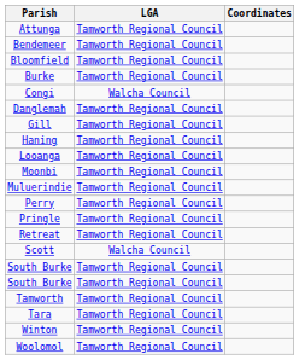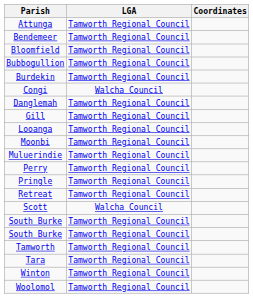 <table class="wikitable" style="text-align:center">
 <tr>
 <th>Parish</th>
 <th>LGA</th>
 <th>Coordinates</th>
 </tr>
 <tr>
 <td><a href='#'>Attunga</a></td>
 <td><a href='#'>Tamworth Regional Council</a></td>
 <td></td>
 </tr>
 <tr>
 <td><a href='#'>Bendemeer</a></td>
 <td><a href='#'>Tamworth Regional Council</a></td>
 <td></td>
 </tr>
 <tr>
 <td><a href='#'>Bloomfield</a></td>
 <td><a href='#'>Tamworth Regional Council</a></td>
 <td></td>
 </tr>
 <tr>
-<td><a href='#'>Burke</a></td>
+<td><a href='#'>Bubbogullion</a></td>
+<td><a href='#'>Tamworth Regional Council</a></td>
+<td></td>
+</tr>
+<tr>
+<td><a href='#'>Burdekin</a></td>
 <td><a href='#'>Tamworth Regional Council</a></td>
 <td></td>
 </tr>
 <tr>
 <td><a href='#'>Congi</a></td>
 <td><a href='#'>Walcha Council</a></td>
 <td></td>
 </tr>
 <tr>
 <td><a href='#'>Danglemah</a></td>
 <td><a href='#'>Tamworth Regional Council</a></td>
 <td></td>
 </tr>
 <tr>
 <td><a href='#'>Gill</a></td>
-<td><a href='#'>Tamworth Regional Council</a></td>
-<td></td>
-</tr>
-<tr>
-<td><a href='#'>Haning</a></td>
 <td><a href='#'>Tamworth Regional Council</a></td>
 <td></td>
 </tr>
 <tr>
 <td><a href='#'>Looanga</a></td>
 <td><a href='#'>Tamworth Regional Council</a></td>
 <td></td>
 </tr>
 <tr>
 <td><a href='#'>Moonbi</a></td>
 <td><a href='#'>Tamworth Regional Council</a></td>
 <td></td>
 </tr>
 <tr>
 <td><a href='#'>Muluerindie</a></td>
 <td><a href='#'>Tamworth Regional Council</a></td>
 <td></td>
 </tr>
 <tr>
 <td><a href='#'>Perry</a></td>
 <td><a href='#'>Tamworth Regional Council</a></td>
 <td></td>
 </tr>
 <tr>
 <td><a href='#'>Pringle</a></td>
 <td><a href='#'>Tamworth Regional Council</a></td>
 <td></td>
 </tr>
 <tr>
 <td><a href='#'>Retreat</a></td>
 <td><a href='#'>Tamworth Regional Council</a></td>
 <td></td>
 </tr>
 <tr>
 <td><a href='#'>Scott</a></td>
 <td><a href='#'>Walcha Council</a></td>
 <td></td>
 </tr>
 <tr>
 <td><a href='#'>South Burke</a></td>
 <td><a href='#'>Tamworth Regional Council</a></td>
 <td></td>
 </tr>
 <tr>
 <td><a href='#'>South Burke</a></td>
 <td><a href='#'>Tamworth Regional Council</a></td>
 <td></td>
 </tr>
 <tr>
 <td><a href='#'>Tamworth</a></td>
 <td><a href='#'>Tamworth Regional Council</a></td>
 <td></td>
 </tr>
 <tr>
 <td><a href='#'>Tara</a></td>
 <td><a href='#'>Tamworth Regional Council</a></td>
 <td></td>
 </tr>
 <tr>
 <td><a href='#'>Winton</a></td>
 <td><a href='#'>Tamworth Regional Council</a></td>
 <td></td>
 </tr>
 <tr>
 <td><a href='#'>Woolomol</a></td>
 <td><a href='#'>Tamworth Regional Council</a></td>
 <td></td>
 </tr>
 </table>
